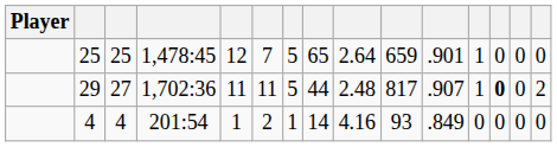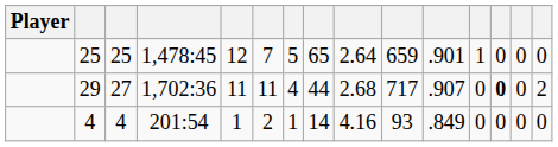 <table class="wikitable sortable" style="text-align:center;">
 <tr>
 <th>Player</th>
 <th></th>
 <th></th>
 <th></th>
 <th></th>
 <th></th>
 <th></th>
 <th></th>
 <th></th>
 <th></th>
 <th></th>
 <th></th>
 <th></th>
 <th></th>
 <th></th>
 </tr>
 <tr>
 <td></td>
 <td>25</td>
 <td>25</td>
 <td>1,478:45</td>
 <td>12</td>
 <td>7</td>
 <td>5</td>
 <td>65</td>
 <td>2.64</td>
 <td>659</td>
 <td>.901</td>
 <td>1</td>
 <td>0</td>
 <td>0</td>
 <td>0</td>
 </tr>
 <tr>
 <td></td>
 <td>29</td>
 <td>27</td>
 <td>1,702:36</td>
 <td>11</td>
 <td>11</td>
-<td>5</td>
+<td>4</td>
 <td>44</td>
-<td>2.48</td>
-<td>817</td>
+<td>2.68</td>
+<td>717</td>
 <td>.907</td>
-<td>1</td>
+<td>0</td>
 <td><strong>0</strong></td>
 <td>0</td>
 <td>2</td>
 </tr>
 <tr>
 <td></td>
 <td>4</td>
 <td>4</td>
 <td>201:54</td>
 <td>1</td>
 <td>2</td>
 <td>1</td>
 <td>14</td>
 <td>4.16</td>
 <td>93</td>
 <td>.849</td>
 <td>0</td>
 <td>0</td>
 <td>0</td>
 <td>0</td>
 </tr>
 </table>
